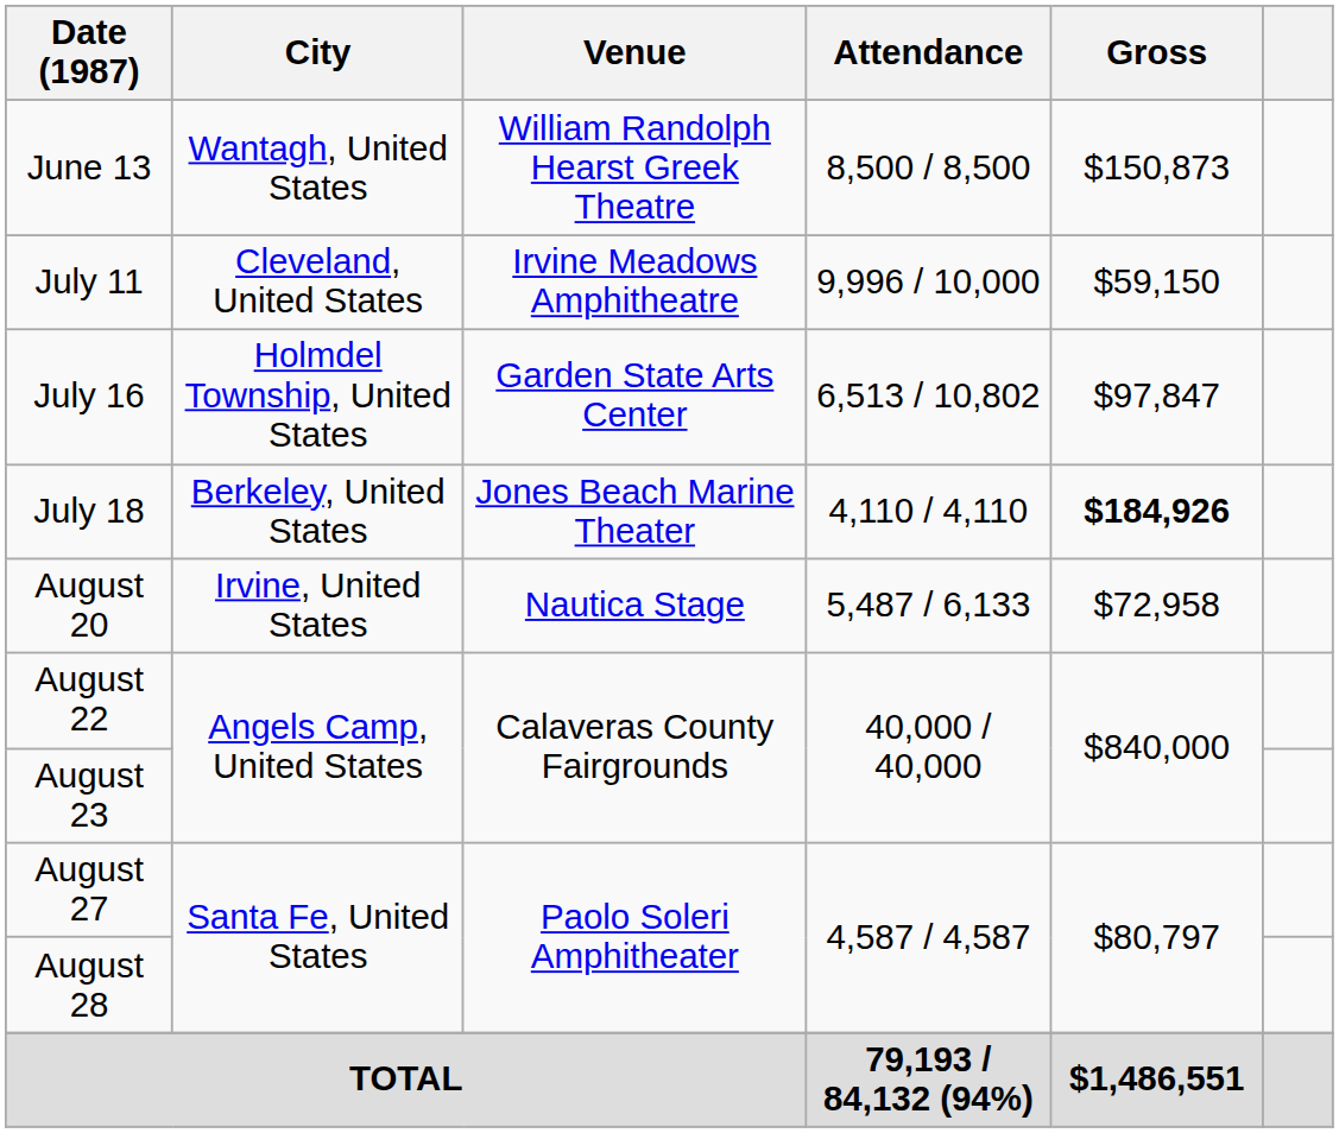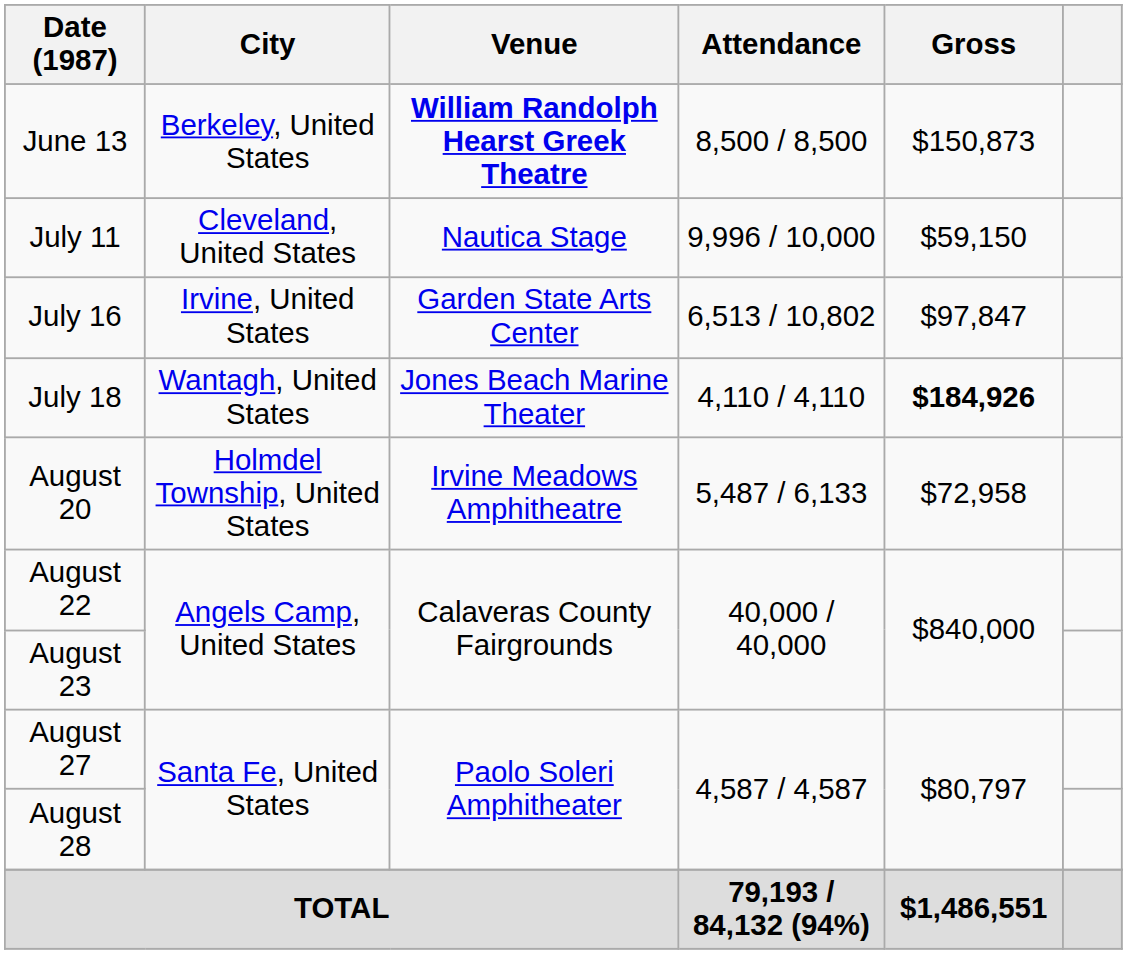 <table class="wikitable sortable plainrowheaders" style="text-align:center;">
 <tr>
 <th scope="col" style="width:7em;">Date<br>(1987)</th>
 <th scope="col" style="width:15em;">City</th>
 <th scope="col" style="width:17em;">Venue</th>
 <th scope="col" style="width:9em;">Attendance</th>
 <th scope="col" style="width:7em;">Gross</th>
 <th scope="col" style="width:5em;" class="unsortable"></th>
 </tr>
 <tr>
 <td>June 13</td>
-<td><a href='#'>Wantagh</a>, United States</td>
-<td><a href='#'>William Randolph Hearst Greek Theatre</a></td>
+<td><a href='#'>Berkeley</a>, United States</td>
+<td><strong><a href='#'>William Randolph Hearst Greek Theatre</a></strong></td>
 <td>8,500 / 8,500</td>
 <td>$150,873</td>
 <td></td>
 </tr>
 <tr>
 <td>July 11</td>
 <td><a href='#'>Cleveland</a>, United States</td>
-<td><a href='#'>Irvine Meadows Amphitheatre</a></td>
+<td><a href='#'>Nautica Stage</a></td>
 <td>9,996 / 10,000</td>
 <td>$59,150</td>
 <td></td>
 </tr>
 <tr>
 <td>July 16</td>
-<td><a href='#'>Holmdel Township</a>, United States</td>
+<td><a href='#'>Irvine</a>, United States</td>
 <td><a href='#'>Garden State Arts Center</a></td>
 <td>6,513 / 10,802</td>
 <td>$97,847</td>
 <td></td>
 </tr>
 <tr>
 <td>July 18</td>
-<td><a href='#'>Berkeley</a>, United States</td>
+<td><a href='#'>Wantagh</a>, United States</td>
 <td><a href='#'>Jones Beach Marine Theater</a></td>
 <td>4,110 / 4,110</td>
 <td><strong>$184,926</strong></td>
 <td></td>
 </tr>
 <tr>
 <td>August 20</td>
-<td><a href='#'>Irvine</a>, United States</td>
-<td><a href='#'>Nautica Stage</a></td>
+<td><a href='#'>Holmdel Township</a>, United States</td>
+<td><a href='#'>Irvine Meadows Amphitheatre</a></td>
 <td>5,487 / 6,133</td>
 <td>$72,958</td>
 <td></td>
 </tr>
 <tr>
 <td>August 22</td>
 <td rowspan="2"><a href='#'>Angels Camp</a>, United States</td>
 <td rowspan="2">Calaveras County Fairgrounds</td>
 <td rowspan="2">40,000 / 40,000</td>
 <td rowspan="2">$840,000</td>
 <td></td>
 </tr>
 <tr>
 <td>August 23</td>
 <td></td>
 </tr>
 <tr>
 <td>August 27</td>
 <td rowspan="2"><a href='#'>Santa Fe</a>, United States</td>
 <td rowspan="2"><a href='#'>Paolo Soleri Amphitheater</a></td>
 <td rowspan="2">4,587 / 4,587</td>
 <td rowspan="2">$80,797</td>
 <td></td>
 </tr>
 <tr>
 <td>August 28</td>
 <td></td>
 </tr>
 <tr>
 </tr>
 <tr style="background:#ddd;">
 <td colspan="3"><strong>TOTAL</strong></td>
 <td><strong>79,193 / 84,132 (94%)</strong></td>
 <td><strong>$1,486,551</strong></td>
 <td></td>
 </tr>
 </table>
